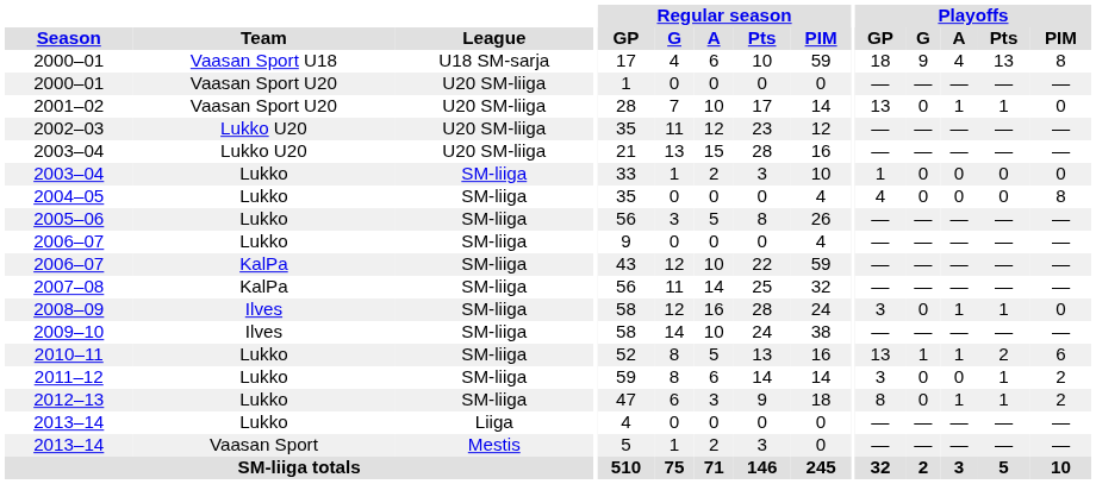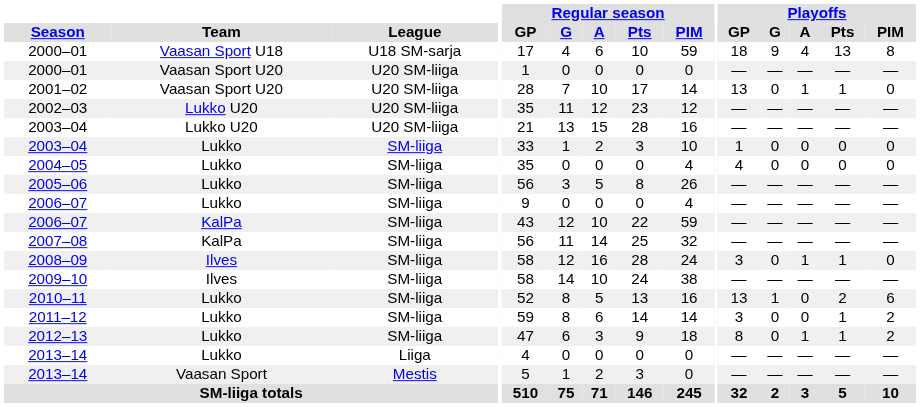 <table border="0" cellpadding="1" cellspacing="0" style="text-align:center; width:60em">
 <tr bgcolor="#e0e0e0">
 <th colspan="3" bgcolor="#ffffff"></th>
 <th rowspan="99" bgcolor="#ffffff"></th>
 <th colspan="5"><a href='#'>Regular season</a></th>
 <th rowspan="99" bgcolor="#ffffff"></th>
 <th colspan="5"><a href='#'>Playoffs</a></th>
 </tr>
 <tr bgcolor="#e0e0e0">
 <th><a href='#'>Season</a></th>
 <th>Team</th>
 <th>League</th>
 <th>GP</th>
 <th><a href='#'>G</a></th>
 <th><a href='#'>A</a></th>
 <th><a href='#'>Pts</a></th>
 <th><a href='#'>PIM</a></th>
 <th>GP</th>
 <th>G</th>
 <th>A</th>
 <th>Pts</th>
 <th>PIM</th>
 </tr>
 <tr>
 <td>2000–01</td>
 <td><a href='#'>Vaasan Sport</a> U18</td>
 <td>U18 SM-sarja</td>
 <td>17</td>
 <td>4</td>
 <td>6</td>
 <td>10</td>
 <td>59</td>
 <td>18</td>
 <td>9</td>
 <td>4</td>
 <td>13</td>
 <td>8</td>
 </tr>
 <tr bgcolor="#f0f0f0">
 <td>2000–01</td>
 <td>Vaasan Sport U20</td>
 <td>U20 SM-liiga</td>
 <td>1</td>
 <td>0</td>
 <td>0</td>
 <td>0</td>
 <td>0</td>
 <td>—</td>
 <td>—</td>
 <td>—</td>
 <td>—</td>
 <td>—</td>
 </tr>
 <tr>
 <td>2001–02</td>
 <td>Vaasan Sport U20</td>
 <td>U20 SM-liiga</td>
 <td>28</td>
 <td>7</td>
 <td>10</td>
 <td>17</td>
 <td>14</td>
 <td>13</td>
 <td>0</td>
 <td>1</td>
 <td>1</td>
 <td>0</td>
 </tr>
 <tr bgcolor="#f0f0f0">
 <td>2002–03</td>
 <td><a href='#'>Lukko</a> U20</td>
 <td>U20 SM-liiga</td>
 <td>35</td>
 <td>11</td>
 <td>12</td>
 <td>23</td>
 <td>12</td>
 <td>—</td>
 <td>—</td>
 <td>—</td>
 <td>—</td>
 <td>—</td>
 </tr>
 <tr>
 <td>2003–04</td>
 <td>Lukko U20</td>
 <td>U20 SM-liiga</td>
 <td>21</td>
 <td>13</td>
 <td>15</td>
 <td>28</td>
 <td>16</td>
 <td>—</td>
 <td>—</td>
 <td>—</td>
 <td>—</td>
 <td>—</td>
 </tr>
 <tr bgcolor="#f0f0f0">
 <td><a href='#'>2003–04</a></td>
 <td>Lukko</td>
 <td><a href='#'>SM-liiga</a></td>
 <td>33</td>
 <td>1</td>
 <td>2</td>
 <td>3</td>
 <td>10</td>
 <td>1</td>
 <td>0</td>
 <td>0</td>
 <td>0</td>
 <td>0</td>
 </tr>
 <tr>
 <td><a href='#'>2004–05</a></td>
 <td>Lukko</td>
 <td>SM-liiga</td>
 <td>35</td>
 <td>0</td>
 <td>0</td>
 <td>0</td>
 <td>4</td>
 <td>4</td>
 <td>0</td>
 <td>0</td>
 <td>0</td>
-<td>8</td>
+<td>0</td>
 </tr>
 <tr bgcolor="#f0f0f0">
 <td><a href='#'>2005–06</a></td>
 <td>Lukko</td>
 <td>SM-liiga</td>
 <td>56</td>
 <td>3</td>
 <td>5</td>
 <td>8</td>
 <td>26</td>
 <td>—</td>
 <td>—</td>
 <td>—</td>
 <td>—</td>
 <td>—</td>
 </tr>
 <tr>
 <td><a href='#'>2006–07</a></td>
 <td>Lukko</td>
 <td>SM-liiga</td>
 <td>9</td>
 <td>0</td>
 <td>0</td>
 <td>0</td>
 <td>4</td>
 <td>—</td>
 <td>—</td>
 <td>—</td>
 <td>—</td>
 <td>—</td>
 </tr>
 <tr bgcolor="#f0f0f0">
 <td><a href='#'>2006–07</a></td>
 <td><a href='#'>KalPa</a></td>
 <td>SM-liiga</td>
 <td>43</td>
 <td>12</td>
 <td>10</td>
 <td>22</td>
 <td>59</td>
 <td>—</td>
 <td>—</td>
 <td>—</td>
 <td>—</td>
 <td>—</td>
 </tr>
 <tr>
 <td><a href='#'>2007–08</a></td>
 <td>KalPa</td>
 <td>SM-liiga</td>
 <td>56</td>
 <td>11</td>
 <td>14</td>
 <td>25</td>
 <td>32</td>
 <td>—</td>
 <td>—</td>
 <td>—</td>
 <td>—</td>
 <td>—</td>
 </tr>
 <tr bgcolor="#f0f0f0">
 <td><a href='#'>2008–09</a></td>
 <td><a href='#'>Ilves</a></td>
 <td>SM-liiga</td>
 <td>58</td>
 <td>12</td>
 <td>16</td>
 <td>28</td>
 <td>24</td>
 <td>3</td>
 <td>0</td>
 <td>1</td>
 <td>1</td>
 <td>0</td>
 </tr>
 <tr>
 <td><a href='#'>2009–10</a></td>
 <td>Ilves</td>
 <td>SM-liiga</td>
 <td>58</td>
 <td>14</td>
 <td>10</td>
 <td>24</td>
 <td>38</td>
 <td>—</td>
 <td>—</td>
 <td>—</td>
 <td>—</td>
 <td>—</td>
 </tr>
 <tr bgcolor="#f0f0f0">
 <td><a href='#'>2010–11</a></td>
 <td>Lukko</td>
 <td>SM-liiga</td>
 <td>52</td>
 <td>8</td>
 <td>5</td>
 <td>13</td>
 <td>16</td>
 <td>13</td>
 <td>1</td>
-<td>1</td>
+<td>0</td>
 <td>2</td>
 <td>6</td>
 </tr>
 <tr>
 <td><a href='#'>2011–12</a></td>
 <td>Lukko</td>
 <td>SM-liiga</td>
 <td>59</td>
 <td>8</td>
 <td>6</td>
 <td>14</td>
 <td>14</td>
 <td>3</td>
 <td>0</td>
 <td>0</td>
 <td>1</td>
 <td>2</td>
 </tr>
 <tr bgcolor="#f0f0f0">
 <td><a href='#'>2012–13</a></td>
 <td>Lukko</td>
 <td>SM-liiga</td>
 <td>47</td>
 <td>6</td>
 <td>3</td>
 <td>9</td>
 <td>18</td>
 <td>8</td>
 <td>0</td>
 <td>1</td>
 <td>1</td>
 <td>2</td>
 </tr>
 <tr>
 <td><a href='#'>2013–14</a></td>
 <td>Lukko</td>
 <td>Liiga</td>
 <td>4</td>
 <td>0</td>
 <td>0</td>
 <td>0</td>
 <td>0</td>
 <td>—</td>
 <td>—</td>
 <td>—</td>
 <td>—</td>
 <td>—</td>
 </tr>
 <tr bgcolor="#f0f0f0">
 <td><a href='#'>2013–14</a></td>
 <td>Vaasan Sport</td>
 <td><a href='#'>Mestis</a></td>
 <td>5</td>
 <td>1</td>
 <td>2</td>
 <td>3</td>
 <td>0</td>
 <td>—</td>
 <td>—</td>
 <td>—</td>
 <td>—</td>
 <td>—</td>
 </tr>
 <tr>
 </tr>
 <tr ALIGN="center" bgcolor="#e0e0e0">
 <th colspan="3">SM-liiga totals</th>
 <th ALIGN="center">510</th>
 <th ALIGN="center">75</th>
 <th ALIGN="center">71</th>
 <th ALIGN="center">146</th>
 <th ALIGN="center">245</th>
 <th ALIGN="center">32</th>
 <th ALIGN="center">2</th>
 <th ALIGN="center">3</th>
 <th ALIGN="center">5</th>
 <th ALIGN="center">10</th>
 </tr>
 </table>
